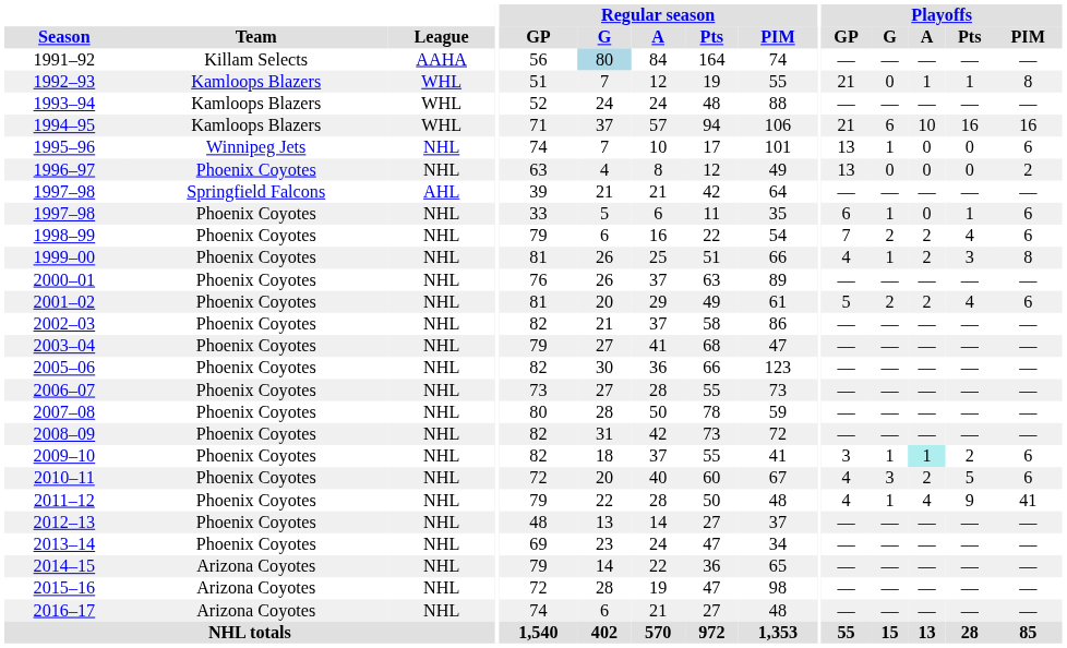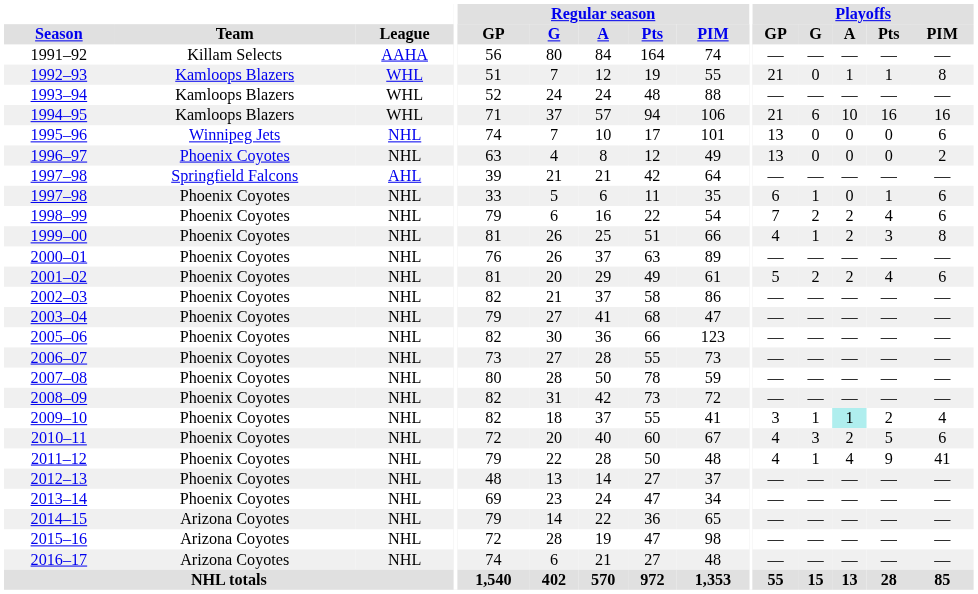 <table border="0" cellpadding="1" cellspacing="0" style="text-align:center; width:60em">
 <tr bgcolor="#e0e0e0">
 <th colspan="3" bgcolor="#ffffff"></th>
 <th rowspan="99" bgcolor="#ffffff"></th>
 <th colspan="5"><a href='#'>Regular season</a></th>
 <th rowspan="99" bgcolor="#ffffff"></th>
 <th colspan="5"><a href='#'>Playoffs</a></th>
 </tr>
 <tr bgcolor="#e0e0e0">
 <th><a href='#'>Season</a></th>
 <th>Team</th>
 <th>League</th>
 <th>GP</th>
 <th><a href='#'>G</a></th>
 <th><a href='#'>A</a></th>
 <th><a href='#'>Pts</a></th>
 <th><a href='#'>PIM</a></th>
 <th>GP</th>
 <th>G</th>
 <th>A</th>
 <th>Pts</th>
 <th>PIM</th>
 </tr>
 <tr>
 <td>1991–92</td>
 <td>Killam Selects</td>
 <td><a href='#'>AAHA</a></td>
 <td>56</td>
-<td style="background: lightblue;">80</td>
+<td>80</td>
 <td>84</td>
 <td>164</td>
 <td>74</td>
 <td>—</td>
 <td>—</td>
 <td>—</td>
 <td>—</td>
 <td>—</td>
 </tr>
 <tr style="background:#f0f0f0;">
 <td><a href='#'>1992–93</a></td>
 <td><a href='#'>Kamloops Blazers</a></td>
 <td><a href='#'>WHL</a></td>
 <td>51</td>
 <td>7</td>
 <td>12</td>
 <td>19</td>
 <td>55</td>
 <td>21</td>
 <td>0</td>
 <td>1</td>
 <td>1</td>
 <td>8</td>
 </tr>
 <tr>
 <td><a href='#'>1993–94</a></td>
 <td>Kamloops Blazers</td>
 <td>WHL</td>
 <td>52</td>
 <td>24</td>
 <td>24</td>
 <td>48</td>
 <td>88</td>
 <td>—</td>
 <td>—</td>
 <td>—</td>
 <td>—</td>
 <td>—</td>
 </tr>
 <tr style="background:#f0f0f0;">
 <td><a href='#'>1994–95</a></td>
 <td>Kamloops Blazers</td>
 <td>WHL</td>
 <td>71</td>
 <td>37</td>
 <td>57</td>
 <td>94</td>
 <td>106</td>
 <td>21</td>
 <td>6</td>
 <td>10</td>
 <td>16</td>
 <td>16</td>
 </tr>
 <tr>
 <td><a href='#'>1995–96</a></td>
 <td><a href='#'>Winnipeg Jets</a></td>
 <td><a href='#'>NHL</a></td>
 <td>74</td>
 <td>7</td>
 <td>10</td>
 <td>17</td>
 <td>101</td>
 <td>13</td>
-<td>1</td>
+<td>0</td>
 <td>0</td>
 <td>0</td>
 <td>6</td>
 </tr>
 <tr style="background:#f0f0f0;">
 <td><a href='#'>1996–97</a></td>
 <td><a href='#'>Phoenix Coyotes</a></td>
 <td>NHL</td>
 <td>63</td>
 <td>4</td>
 <td>8</td>
 <td>12</td>
 <td>49</td>
 <td>13</td>
 <td>0</td>
 <td>0</td>
 <td>0</td>
 <td>2</td>
 </tr>
 <tr>
 <td><a href='#'>1997–98</a></td>
 <td><a href='#'>Springfield Falcons</a></td>
 <td><a href='#'>AHL</a></td>
 <td>39</td>
 <td>21</td>
 <td>21</td>
 <td>42</td>
 <td>64</td>
 <td>—</td>
 <td>—</td>
 <td>—</td>
 <td>—</td>
 <td>—</td>
 </tr>
 <tr style="background:#f0f0f0;">
 <td><a href='#'>1997–98</a></td>
 <td>Phoenix Coyotes</td>
 <td>NHL</td>
 <td>33</td>
 <td>5</td>
 <td>6</td>
 <td>11</td>
 <td>35</td>
 <td>6</td>
 <td>1</td>
 <td>0</td>
 <td>1</td>
 <td>6</td>
 </tr>
 <tr>
 <td><a href='#'>1998–99</a></td>
 <td>Phoenix Coyotes</td>
 <td>NHL</td>
 <td>79</td>
 <td>6</td>
 <td>16</td>
 <td>22</td>
 <td>54</td>
 <td>7</td>
 <td>2</td>
 <td>2</td>
 <td>4</td>
 <td>6</td>
 </tr>
 <tr style="background:#f0f0f0;">
 <td><a href='#'>1999–00</a></td>
 <td>Phoenix Coyotes</td>
 <td>NHL</td>
 <td>81</td>
 <td>26</td>
 <td>25</td>
 <td>51</td>
 <td>66</td>
 <td>4</td>
 <td>1</td>
 <td>2</td>
 <td>3</td>
 <td>8</td>
 </tr>
 <tr>
 <td><a href='#'>2000–01</a></td>
 <td>Phoenix Coyotes</td>
 <td>NHL</td>
 <td>76</td>
 <td>26</td>
 <td>37</td>
 <td>63</td>
 <td>89</td>
 <td>—</td>
 <td>—</td>
 <td>—</td>
 <td>—</td>
 <td>—</td>
 </tr>
 <tr style="background:#f0f0f0;">
 <td><a href='#'>2001–02</a></td>
 <td>Phoenix Coyotes</td>
 <td>NHL</td>
 <td>81</td>
 <td>20</td>
 <td>29</td>
 <td>49</td>
 <td>61</td>
 <td>5</td>
 <td>2</td>
 <td>2</td>
 <td>4</td>
 <td>6</td>
 </tr>
 <tr>
 <td><a href='#'>2002–03</a></td>
 <td>Phoenix Coyotes</td>
 <td>NHL</td>
 <td>82</td>
 <td>21</td>
 <td>37</td>
 <td>58</td>
 <td>86</td>
 <td>—</td>
 <td>—</td>
 <td>—</td>
 <td>—</td>
 <td>—</td>
 </tr>
 <tr style="background:#f0f0f0;">
 <td><a href='#'>2003–04</a></td>
 <td>Phoenix Coyotes</td>
 <td>NHL</td>
 <td>79</td>
 <td>27</td>
 <td>41</td>
 <td>68</td>
 <td>47</td>
 <td>—</td>
 <td>—</td>
 <td>—</td>
 <td>—</td>
 <td>—</td>
 </tr>
 <tr>
 <td><a href='#'>2005–06</a></td>
 <td>Phoenix Coyotes</td>
 <td>NHL</td>
 <td>82</td>
 <td>30</td>
 <td>36</td>
 <td>66</td>
 <td>123</td>
 <td>—</td>
 <td>—</td>
 <td>—</td>
 <td>—</td>
 <td>—</td>
 </tr>
 <tr style="background:#f0f0f0;">
 <td><a href='#'>2006–07</a></td>
 <td>Phoenix Coyotes</td>
 <td>NHL</td>
 <td>73</td>
 <td>27</td>
 <td>28</td>
 <td>55</td>
 <td>73</td>
 <td>—</td>
 <td>—</td>
 <td>—</td>
 <td>—</td>
 <td>—</td>
 </tr>
 <tr>
 <td><a href='#'>2007–08</a></td>
 <td>Phoenix Coyotes</td>
 <td>NHL</td>
 <td>80</td>
 <td>28</td>
 <td>50</td>
 <td>78</td>
 <td>59</td>
 <td>—</td>
 <td>—</td>
 <td>—</td>
 <td>—</td>
 <td>—</td>
 </tr>
 <tr style="background:#f0f0f0;">
 <td><a href='#'>2008–09</a></td>
 <td>Phoenix Coyotes</td>
 <td>NHL</td>
 <td>82</td>
 <td>31</td>
 <td>42</td>
 <td>73</td>
 <td>72</td>
 <td>—</td>
 <td>—</td>
 <td>—</td>
 <td>—</td>
 <td>—</td>
 </tr>
 <tr>
 <td><a href='#'>2009–10</a></td>
 <td>Phoenix Coyotes</td>
 <td>NHL</td>
 <td>82</td>
 <td>18</td>
 <td>37</td>
 <td>55</td>
 <td>41</td>
 <td>3</td>
 <td>1</td>
 <td style="background: paleturquoise;">1</td>
 <td>2</td>
-<td>6</td>
+<td>4</td>
 </tr>
 <tr style="background:#f0f0f0;">
 <td><a href='#'>2010–11</a></td>
 <td>Phoenix Coyotes</td>
 <td>NHL</td>
 <td>72</td>
 <td>20</td>
 <td>40</td>
 <td>60</td>
 <td>67</td>
 <td>4</td>
 <td>3</td>
 <td>2</td>
 <td>5</td>
 <td>6</td>
 </tr>
 <tr>
 <td><a href='#'>2011–12</a></td>
 <td>Phoenix Coyotes</td>
 <td>NHL</td>
 <td>79</td>
 <td>22</td>
 <td>28</td>
 <td>50</td>
 <td>48</td>
 <td>4</td>
 <td>1</td>
 <td>4</td>
 <td>9</td>
 <td>41</td>
 </tr>
 <tr style="background:#f0f0f0;">
 <td><a href='#'>2012–13</a></td>
 <td>Phoenix Coyotes</td>
 <td>NHL</td>
 <td>48</td>
 <td>13</td>
 <td>14</td>
 <td>27</td>
 <td>37</td>
 <td>—</td>
 <td>—</td>
 <td>—</td>
 <td>—</td>
 <td>—</td>
 </tr>
 <tr>
 <td><a href='#'>2013–14</a></td>
 <td>Phoenix Coyotes</td>
 <td>NHL</td>
 <td>69</td>
 <td>23</td>
 <td>24</td>
 <td>47</td>
 <td>34</td>
 <td>—</td>
 <td>—</td>
 <td>—</td>
 <td>—</td>
 <td>—</td>
 </tr>
 <tr style="background:#f0f0f0;">
 <td><a href='#'>2014–15</a></td>
 <td>Arizona Coyotes</td>
 <td>NHL</td>
 <td>79</td>
 <td>14</td>
 <td>22</td>
 <td>36</td>
 <td>65</td>
 <td>—</td>
 <td>—</td>
 <td>—</td>
 <td>—</td>
 <td>—</td>
 </tr>
 <tr>
 <td><a href='#'>2015–16</a></td>
 <td>Arizona Coyotes</td>
 <td>NHL</td>
 <td>72</td>
 <td>28</td>
 <td>19</td>
 <td>47</td>
 <td>98</td>
 <td>—</td>
 <td>—</td>
 <td>—</td>
 <td>—</td>
 <td>—</td>
 </tr>
 <tr style="background:#f0f0f0;">
 <td><a href='#'>2016–17</a></td>
 <td>Arizona Coyotes</td>
 <td>NHL</td>
 <td>74</td>
 <td>6</td>
 <td>21</td>
 <td>27</td>
 <td>48</td>
 <td>—</td>
 <td>—</td>
 <td>—</td>
 <td>—</td>
 <td>—</td>
 </tr>
 <tr style="background:#e0e0e0;">
 <th colspan="3">NHL totals</th>
 <th>1,540</th>
 <th>402</th>
 <th>570</th>
 <th>972</th>
 <th>1,353</th>
 <th>55</th>
 <th>15</th>
 <th>13</th>
 <th>28</th>
 <th>85</th>
 </tr>
 </table>
